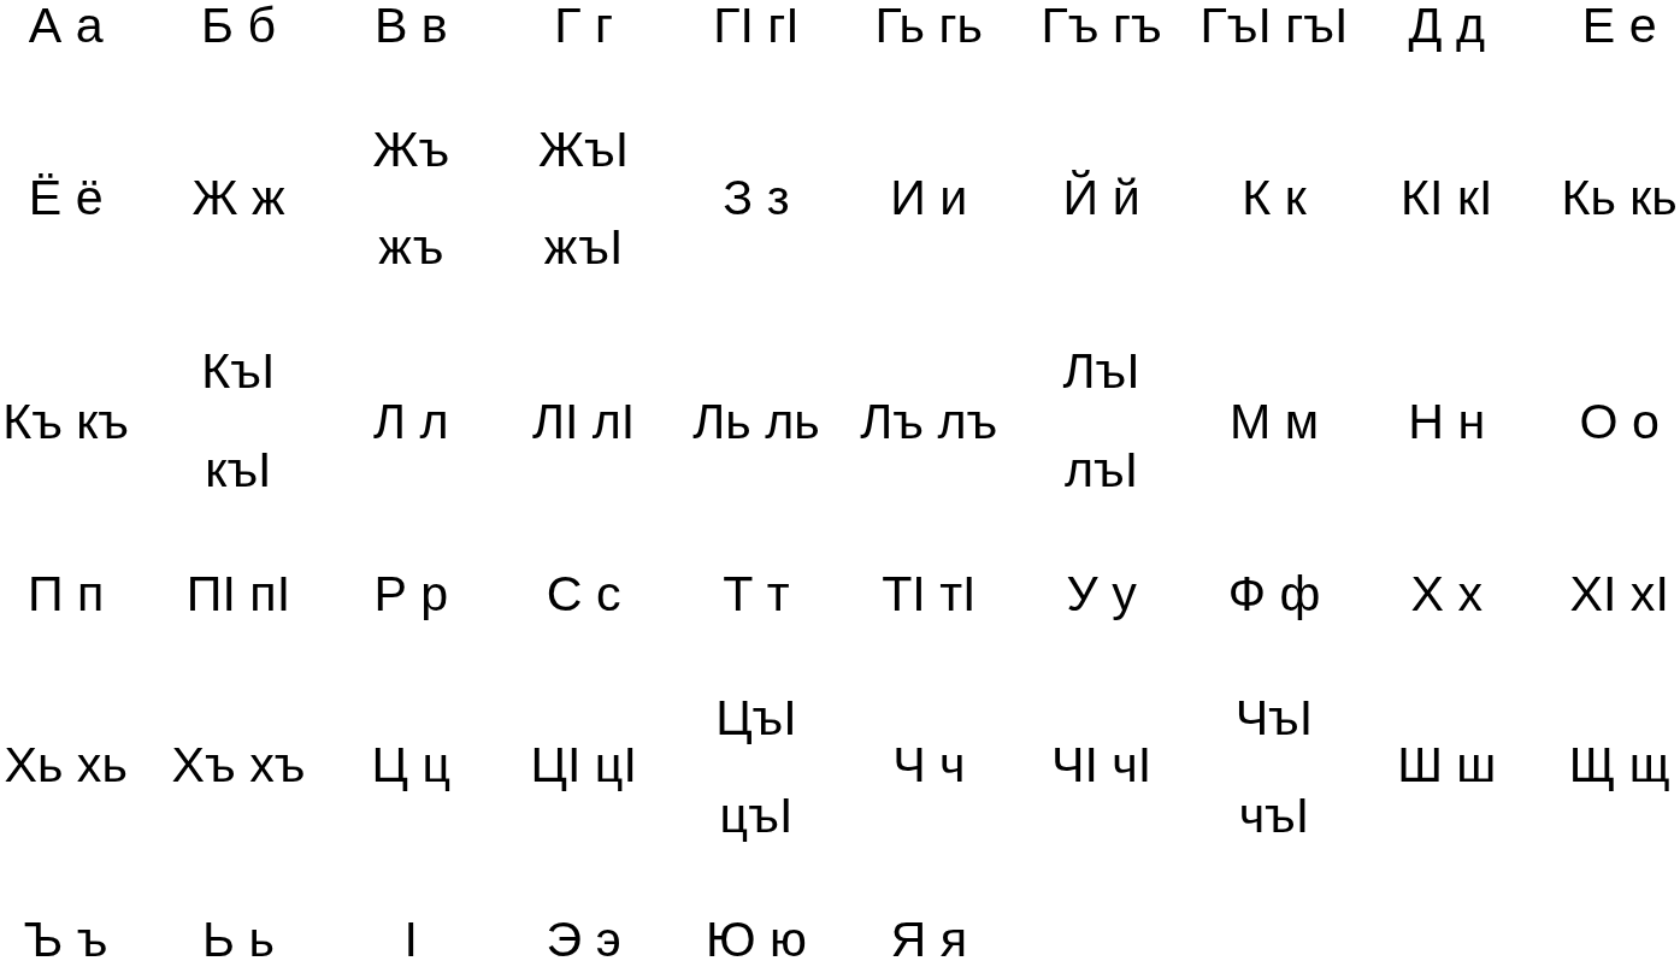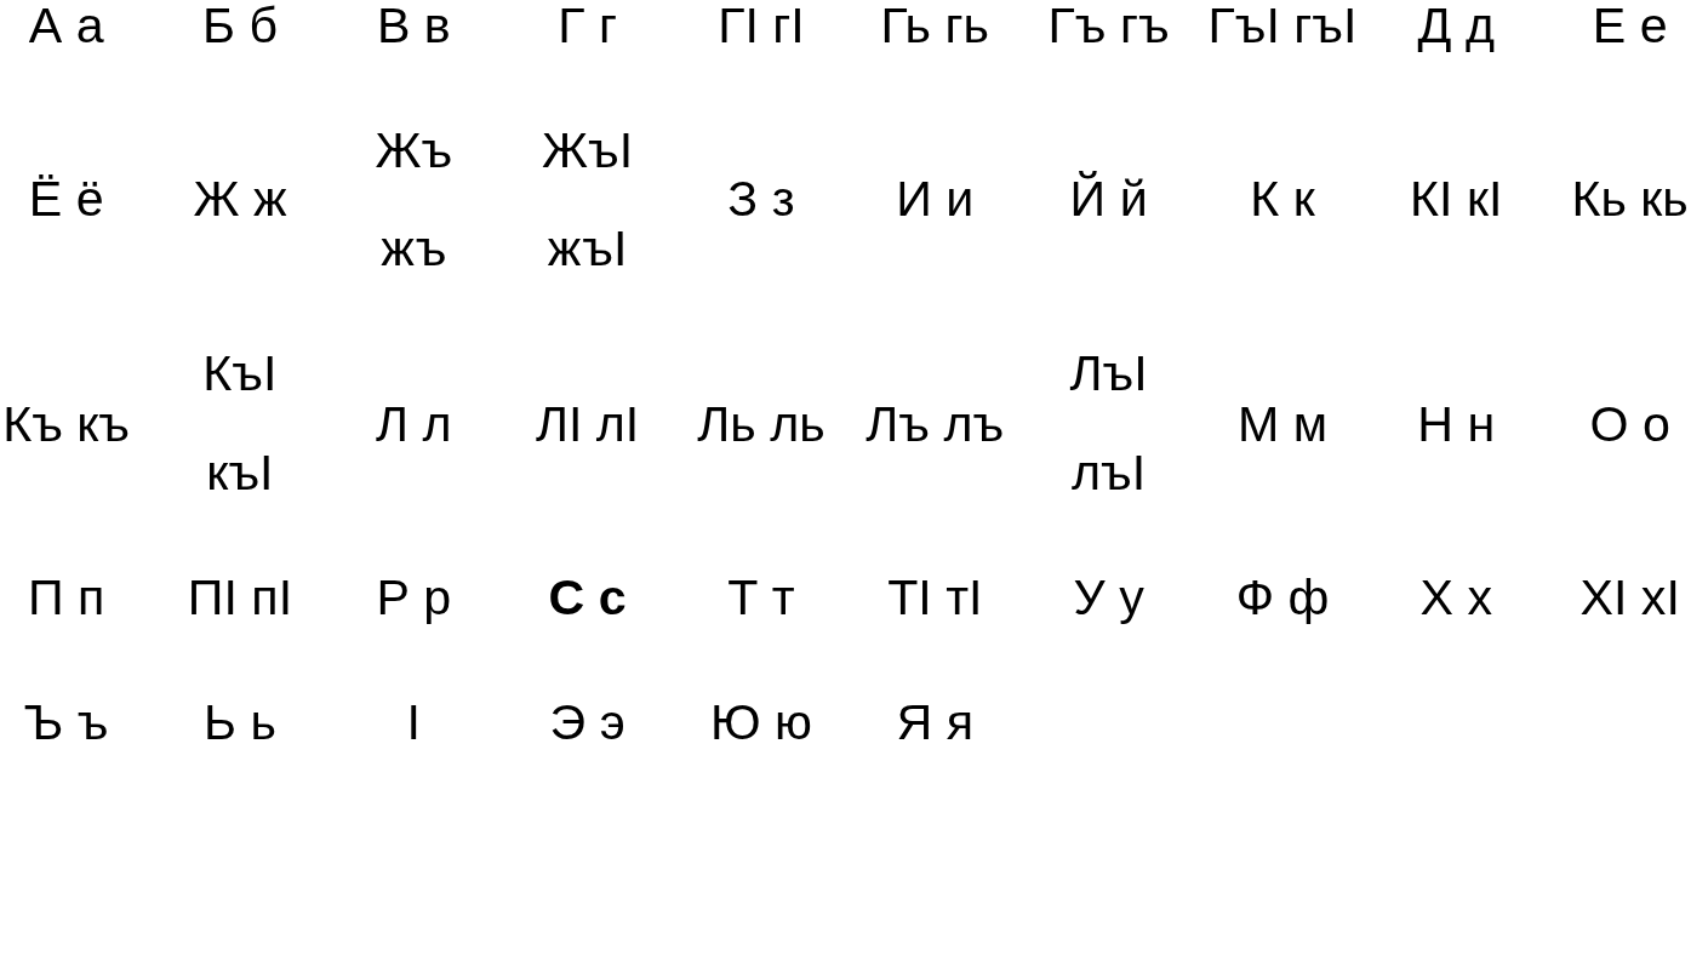 <table class="standard" cellpadding="4" style="font-size: 1.3em; line-height: 2.0em; text-align: center;">
 <tr>
 <td style="width:3em;">А а</td>
 <td style="width:3em;">Б б</td>
 <td style="width:3em;">В в</td>
 <td style="width:3em;">Г г</td>
 <td style="width:3em;">ГӀ гӀ</td>
 <td style="width:3em;">Гь гь</td>
 <td style="width:3em;">Гъ гъ</td>
 <td style="width:3em;">ГъӀ гъӀ</td>
 <td style="width:3em;">Д д</td>
 <td style="width:3em;">Е е</td>
 </tr>
 <tr>
 <td style="width:3em;">Ё ё</td>
 <td style="width:3em;">Ж ж</td>
 <td style="width:3em;">Жъ жъ</td>
 <td style="width:3em;">ЖъӀ жъӀ</td>
 <td style="width:3em;">З з</td>
 <td style="width:3em;">И и</td>
 <td style="width:3em;">Й й</td>
 <td style="width:3em;">К к</td>
 <td style="width:3em;">КӀ кӀ</td>
 <td style="width:3em;">Кь кь</td>
 </tr>
 <tr>
 <td style="width:3em;">Къ къ</td>
 <td style="width:3em;">КъӀ къӀ</td>
 <td style="width:3em;">Л л</td>
 <td style="width:3em;">ЛӀ лӀ</td>
 <td style="width:3em;">Ль ль</td>
 <td style="width:3em;">Лъ лъ</td>
 <td style="width:3em;">ЛъӀ лъӀ</td>
 <td style="width:3em;">М м</td>
 <td style="width:3em;">Н н</td>
 <td style="width:3em;">О о</td>
 </tr>
 <tr>
 <td style="width:3em;">П п</td>
 <td style="width:3em;">ПӀ пӀ</td>
 <td style="width:3em;">Р р</td>
-<td style="width:3em;">С с</td>
+<td style="width:3em;"><strong>С с</strong></td>
 <td style="width:3em;">Т т</td>
 <td style="width:3em;">ТӀ тӀ</td>
 <td style="width:3em;">У у</td>
 <td style="width:3em;">Ф ф</td>
 <td style="width:3em;">Х х</td>
 <td style="width:3em;">ХӀ хӀ</td>
-</tr>
-<tr>
-<td style="width:3em;">Хь хь</td>
-<td style="width:3em;">Хъ хъ</td>
-<td style="width:3em;">Ц ц</td>
-<td style="width:3em;">ЦӀ цӀ</td>
-<td style="width:3em;">ЦъӀ цъӀ</td>
-<td style="width:3em;">Ч ч</td>
-<td style="width:3em;">ЧӀ чӀ</td>
-<td style="width:3em;">ЧъӀ чъӀ</td>
-<td style="width:3em;">Ш ш</td>
-<td style="width:3em;">Щ щ</td>
 </tr>
 <tr>
 <td style="width:3em;">Ъ ъ</td>
 <td style="width:3em;">Ь ь</td>
 <td style="width:3em;">Ӏ</td>
 <td style="width:3em;">Э э</td>
 <td style="width:3em;">Ю ю</td>
 <td style="width:3em;">Я я</td>
 </tr>
 </table>
